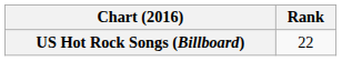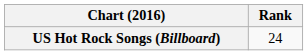 <table class="wikitable plainrowheaders">
 <tr>
 <th style="width: 200pt;">Chart (2016)</th>
 <th style="width: 40pt;">Rank</th>
 </tr>
 <tr>
 <th scope="row">US Hot Rock Songs (<em>Billboard</em>)</th>
-<td align="center">22</td>
+<td align="center">24</td>
 </tr>
 </table>
